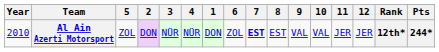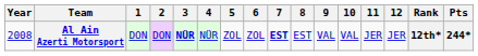 <table class="wikitable" style="text-align:center; font-size:85%">
 <tr>
 <th>Year</th>
 <th>Team</th>
-<th>5</th>
+<th>1</th>
 <th>2</th>
 <th>3</th>
 <th>4</th>
-<th>1</th>
+<th>5</th>
 <th>6</th>
 <th>7</th>
 <th>8</th>
 <th>9</th>
 <th>10</th>
 <th>11</th>
 <th>12</th>
 <th>Rank</th>
 <th>Pts</th>
 </tr>
 <tr>
-<td><a href='#'>2010</a></td>
+<td><a href='#'>2008</a></td>
 <th nowrap><a href='#'>Al Ain</a><br><small><a href='#'>Azerti Motorsport</a></small></th>
+<td style="background:#dfffdf;"><a href='#'>DON</a> <br></td>
+<td style="background:#efcfff;"><a href='#'>DON</a> <br></td>
+<td style="background:#dfffdf;"><strong><a href='#'>NÜR</a> <br></strong></td>
+<td style="background:#dfffdf;"><a href='#'>NÜR</a> <br></td>
 <td><a href='#'>ZOL</a></td>
-<td style="background:#efcfff;"><a href='#'>DON</a> <br></td>
-<td style="background:#dfffdf;"><a href='#'>NÜR</a> <br></td>
-<td style="background:#dfffdf;"><a href='#'>NÜR</a> <br></td>
-<td style="background:#dfffdf;"><a href='#'>DON</a> <br></td>
 <td><a href='#'>ZOL</a></td>
 <td><strong><a href='#'>EST</a></strong></td>
 <td><a href='#'>EST</a></td>
 <td><a href='#'>VAL</a></td>
 <td><a href='#'>VAL</a></td>
 <td><a href='#'>JER</a></td>
 <td><a href='#'>JER</a></td>
 <th>12th*</th>
 <th>244*</th>
 </tr>
 </table>
